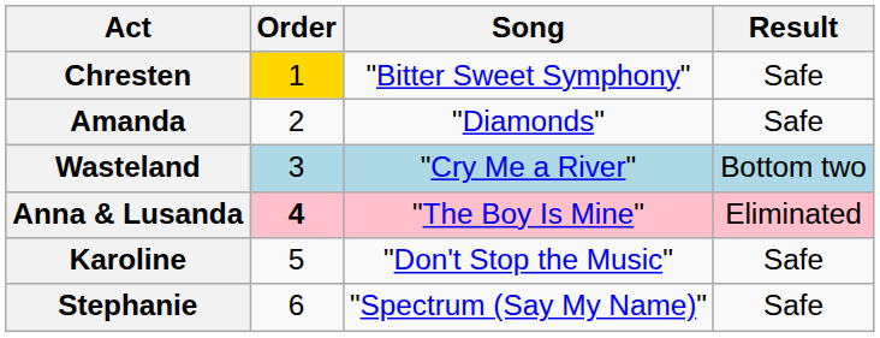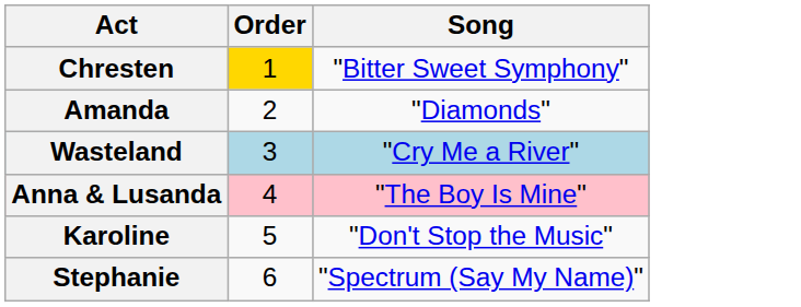 <table class="wikitable plainrowheaders" style="text-align:center;">
 <tr>
 <th scope="col">Act</th>
 <th scope="col">Order</th>
 <th scope="col">Song</th>
-<th scope="col">Result</th>
 </tr>
 <tr>
 <th scope=row>Chresten</th>
 <td style="background: gold;">1</td>
 <td>"<a href='#'>Bitter Sweet Symphony</a>"</td>
-<td>Safe</td>
 </tr>
 <tr>
 <th scope=row>Amanda</th>
 <td>2</td>
 <td>"<a href='#'>Diamonds</a>"</td>
-<td>Safe</td>
 </tr>
 <tr style="background:lightblue;">
 <th scope=row>Wasteland</th>
 <td>3</td>
 <td>"<a href='#'>Cry Me a River</a>"</td>
-<td>Bottom two</td>
 </tr>
 <tr style="background:pink;">
 <th scope=row>Anna & Lusanda</th>
-<td><strong>4</strong></td>
+<td>4</td>
 <td>"<a href='#'>The Boy Is Mine</a>"</td>
-<td>Eliminated</td>
 </tr>
 <tr>
 <th scope=row>Karoline</th>
 <td>5</td>
 <td>"<a href='#'>Don't Stop the Music</a>"</td>
-<td>Safe</td>
 </tr>
 <tr>
 <th scope=row>Stephanie</th>
 <td>6</td>
 <td>"<a href='#'>Spectrum (Say My Name)</a>"</td>
-<td>Safe</td>
 </tr>
 </table>
